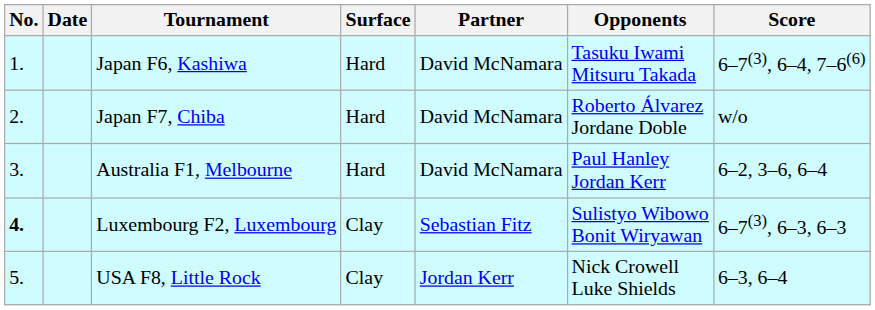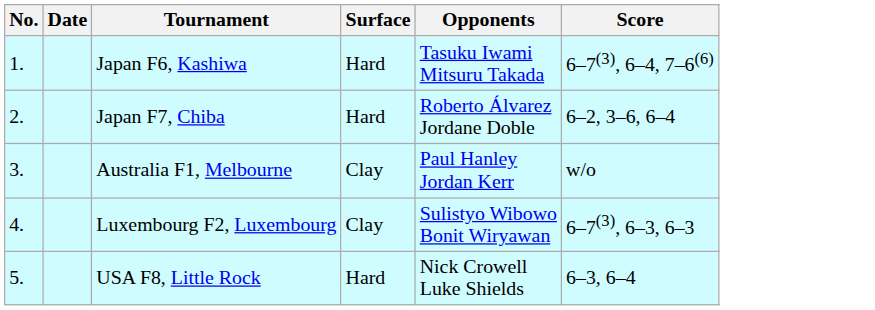 <table class="sortable wikitable">
 <tr>
 <th>No.</th>
 <th>Date</th>
 <th>Tournament</th>
 <th>Surface</th>
-<th>Partner</th>
 <th>Opponents</th>
 <th class="unsortable">Score</th>
 </tr>
 <tr style="background:#cffcff;">
 <td>1.</td>
 <td></td>
 <td>Japan F6, <a href='#'>Kashiwa</a></td>
 <td>Hard</td>
-<td> David McNamara</td>
 <td> <a href='#'>Tasuku Iwami</a> <br>  <a href='#'>Mitsuru Takada</a></td>
 <td>6–7<sup>(3)</sup>, 6–4, 7–6<sup>(6)</sup></td>
 </tr>
 <tr style="background:#cffcff;">
 <td>2.</td>
 <td></td>
 <td>Japan F7, <a href='#'>Chiba</a></td>
 <td>Hard</td>
-<td> David McNamara</td>
 <td> <a href='#'>Roberto Álvarez</a> <br>  Jordane Doble</td>
-<td>w/o</td>
+<td>6–2, 3–6, 6–4</td>
 </tr>
 <tr style="background:#cffcff;">
 <td>3.</td>
 <td></td>
 <td>Australia F1, <a href='#'>Melbourne</a></td>
-<td>Hard</td>
-<td> David McNamara</td>
+<td>Clay</td>
 <td> <a href='#'>Paul Hanley</a> <br>  <a href='#'>Jordan Kerr</a></td>
-<td>6–2, 3–6, 6–4</td>
+<td>w/o</td>
 </tr>
 <tr style="background:#cffcff;">
-<td><strong>4.</strong></td>
+<td>4.</td>
 <td></td>
 <td>Luxembourg F2, <a href='#'>Luxembourg</a></td>
 <td>Clay</td>
-<td> <a href='#'>Sebastian Fitz</a></td>
 <td> <a href='#'>Sulistyo Wibowo</a> <br>  <a href='#'>Bonit Wiryawan</a></td>
 <td>6–7<sup>(3)</sup>, 6–3, 6–3</td>
 </tr>
 <tr style="background:#cffcff;">
 <td>5.</td>
 <td></td>
 <td>USA F8, <a href='#'>Little Rock</a></td>
-<td>Clay</td>
-<td> <a href='#'>Jordan Kerr</a></td>
+<td>Hard</td>
 <td> Nick Crowell <br>  Luke Shields</td>
 <td>6–3, 6–4</td>
 </tr>
 </table>
